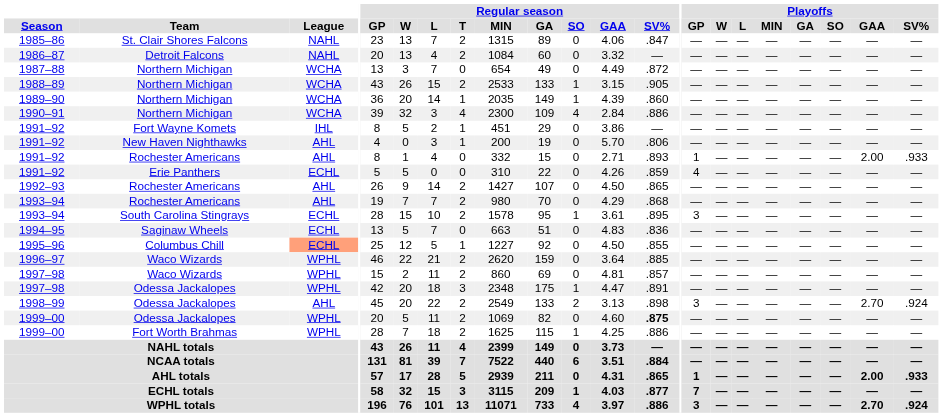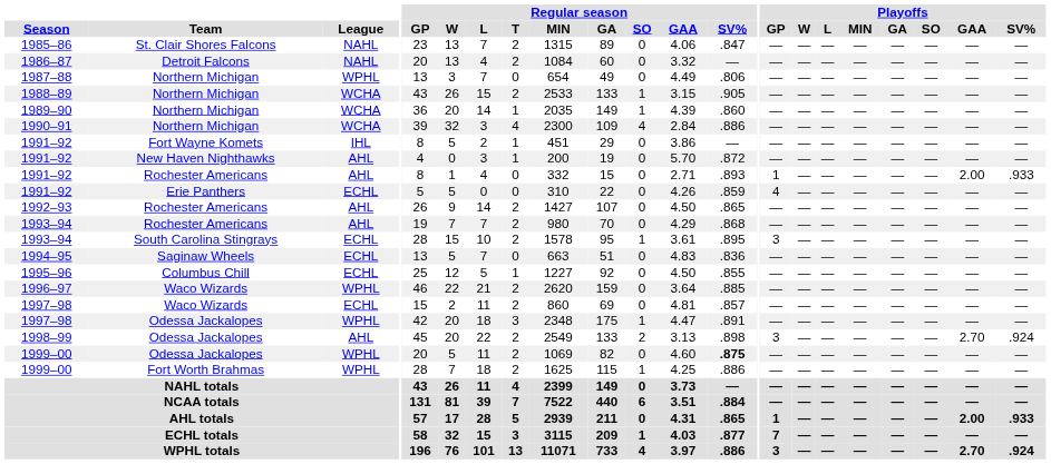 <table border="0" cellpadding="1" cellspacing="0" style="text-align:center; width:80em">
 <tr bgcolor="#e0e0e0">
 <th colspan="3" bgcolor="#ffffff"></th>
 <th rowspan="99" bgcolor="#ffffff"></th>
 <th colspan="9"><a href='#'>Regular season</a></th>
 <th rowspan="99" bgcolor="#ffffff"></th>
 <th colspan="8"><a href='#'>Playoffs</a></th>
 </tr>
 <tr bgcolor="#e0e0e0">
 <th><a href='#'>Season</a></th>
 <th>Team</th>
 <th>League</th>
 <th>GP</th>
 <th>W</th>
 <th>L</th>
 <th>T</th>
 <th>MIN</th>
 <th>GA</th>
 <th><a href='#'>SO</a></th>
 <th><a href='#'>GAA</a></th>
 <th><a href='#'>SV%</a></th>
 <th>GP</th>
 <th>W</th>
 <th>L</th>
 <th>MIN</th>
 <th>GA</th>
 <th>SO</th>
 <th>GAA</th>
 <th>SV%</th>
 </tr>
 <tr>
 <td><a href='#'>1985–86</a></td>
 <td><a href='#'>St. Clair Shores Falcons</a></td>
 <td><a href='#'>NAHL</a></td>
 <td>23</td>
 <td>13</td>
 <td>7</td>
 <td>2</td>
 <td>1315</td>
 <td>89</td>
 <td>0</td>
 <td>4.06</td>
 <td>.847</td>
 <td>—</td>
 <td>—</td>
 <td>—</td>
 <td>—</td>
 <td>—</td>
 <td>—</td>
 <td>—</td>
 <td>—</td>
 </tr>
 <tr bgcolor="f0f0f0">
 <td><a href='#'>1986–87</a></td>
 <td><a href='#'>Detroit Falcons</a></td>
 <td><a href='#'>NAHL</a></td>
 <td>20</td>
 <td>13</td>
 <td>4</td>
 <td>2</td>
 <td>1084</td>
 <td>60</td>
 <td>0</td>
 <td>3.32</td>
 <td>—</td>
 <td>—</td>
 <td>—</td>
 <td>—</td>
 <td>—</td>
 <td>—</td>
 <td>—</td>
 <td>—</td>
 <td>—</td>
 </tr>
 <tr>
 <td><a href='#'>1987–88</a></td>
 <td><a href='#'>Northern Michigan</a></td>
-<td><a href='#'>WCHA</a></td>
+<td><a href='#'>WPHL</a></td>
 <td>13</td>
 <td>3</td>
 <td>7</td>
 <td>0</td>
 <td>654</td>
 <td>49</td>
 <td>0</td>
 <td>4.49</td>
-<td>.872</td>
+<td>.806</td>
 <td>—</td>
 <td>—</td>
 <td>—</td>
 <td>—</td>
 <td>—</td>
 <td>—</td>
 <td>—</td>
 <td>—</td>
 </tr>
 <tr bgcolor="f0f0f0">
 <td><a href='#'>1988–89</a></td>
 <td><a href='#'>Northern Michigan</a></td>
 <td><a href='#'>WCHA</a></td>
 <td>43</td>
 <td>26</td>
 <td>15</td>
 <td>2</td>
 <td>2533</td>
 <td>133</td>
 <td>1</td>
 <td>3.15</td>
 <td>.905</td>
 <td>—</td>
 <td>—</td>
 <td>—</td>
 <td>—</td>
 <td>—</td>
 <td>—</td>
 <td>—</td>
 <td>—</td>
 </tr>
 <tr>
 <td><a href='#'>1989–90</a></td>
 <td><a href='#'>Northern Michigan</a></td>
 <td><a href='#'>WCHA</a></td>
 <td>36</td>
 <td>20</td>
 <td>14</td>
 <td>1</td>
 <td>2035</td>
 <td>149</td>
 <td>1</td>
 <td>4.39</td>
 <td>.860</td>
 <td>—</td>
 <td>—</td>
 <td>—</td>
 <td>—</td>
 <td>—</td>
 <td>—</td>
 <td>—</td>
 <td>—</td>
 </tr>
 <tr bgcolor="f0f0f0">
 <td><a href='#'>1990–91</a></td>
 <td><a href='#'>Northern Michigan</a></td>
 <td><a href='#'>WCHA</a></td>
 <td>39</td>
 <td>32</td>
 <td>3</td>
 <td>4</td>
 <td>2300</td>
 <td>109</td>
 <td>4</td>
 <td>2.84</td>
 <td>.886</td>
 <td>—</td>
 <td>—</td>
 <td>—</td>
 <td>—</td>
 <td>—</td>
 <td>—</td>
 <td>—</td>
 <td>—</td>
 </tr>
 <tr>
 <td><a href='#'>1991–92</a></td>
 <td><a href='#'>Fort Wayne Komets</a></td>
 <td><a href='#'>IHL</a></td>
 <td>8</td>
 <td>5</td>
 <td>2</td>
 <td>1</td>
 <td>451</td>
 <td>29</td>
 <td>0</td>
 <td>3.86</td>
 <td>—</td>
 <td>—</td>
 <td>—</td>
 <td>—</td>
 <td>—</td>
 <td>—</td>
 <td>—</td>
 <td>—</td>
 <td>—</td>
 </tr>
 <tr bgcolor="f0f0f0">
 <td><a href='#'>1991–92</a></td>
 <td><a href='#'>New Haven Nighthawks</a></td>
 <td><a href='#'>AHL</a></td>
 <td>4</td>
 <td>0</td>
 <td>3</td>
 <td>1</td>
 <td>200</td>
 <td>19</td>
 <td>0</td>
 <td>5.70</td>
-<td>.806</td>
+<td>.872</td>
 <td>—</td>
 <td>—</td>
 <td>—</td>
 <td>—</td>
 <td>—</td>
 <td>—</td>
 <td>—</td>
 <td>—</td>
 </tr>
 <tr>
 <td><a href='#'>1991–92</a></td>
 <td><a href='#'>Rochester Americans</a></td>
 <td><a href='#'>AHL</a></td>
 <td>8</td>
 <td>1</td>
 <td>4</td>
 <td>0</td>
 <td>332</td>
 <td>15</td>
 <td>0</td>
 <td>2.71</td>
 <td>.893</td>
 <td>1</td>
 <td>—</td>
 <td>—</td>
 <td>—</td>
 <td>—</td>
 <td>—</td>
 <td>2.00</td>
 <td>.933</td>
 </tr>
 <tr bgcolor="f0f0f0">
 <td><a href='#'>1991–92</a></td>
 <td><a href='#'>Erie Panthers</a></td>
 <td><a href='#'>ECHL</a></td>
 <td>5</td>
 <td>5</td>
 <td>0</td>
 <td>0</td>
 <td>310</td>
 <td>22</td>
 <td>0</td>
 <td>4.26</td>
 <td>.859</td>
 <td>4</td>
 <td>—</td>
 <td>—</td>
 <td>—</td>
 <td>—</td>
 <td>—</td>
 <td>—</td>
 <td>—</td>
 </tr>
 <tr>
 <td><a href='#'>1992–93</a></td>
 <td><a href='#'>Rochester Americans</a></td>
 <td><a href='#'>AHL</a></td>
 <td>26</td>
 <td>9</td>
 <td>14</td>
 <td>2</td>
 <td>1427</td>
 <td>107</td>
 <td>0</td>
 <td>4.50</td>
 <td>.865</td>
 <td>—</td>
 <td>—</td>
 <td>—</td>
 <td>—</td>
 <td>—</td>
 <td>—</td>
 <td>—</td>
 <td>—</td>
 </tr>
 <tr bgcolor="f0f0f0">
 <td><a href='#'>1993–94</a></td>
 <td><a href='#'>Rochester Americans</a></td>
 <td><a href='#'>AHL</a></td>
 <td>19</td>
 <td>7</td>
 <td>7</td>
 <td>2</td>
 <td>980</td>
 <td>70</td>
 <td>0</td>
 <td>4.29</td>
 <td>.868</td>
 <td>—</td>
 <td>—</td>
 <td>—</td>
 <td>—</td>
 <td>—</td>
 <td>—</td>
 <td>—</td>
 <td>—</td>
 </tr>
 <tr>
 <td><a href='#'>1993–94</a></td>
 <td><a href='#'>South Carolina Stingrays</a></td>
 <td><a href='#'>ECHL</a></td>
 <td>28</td>
 <td>15</td>
 <td>10</td>
 <td>2</td>
 <td>1578</td>
 <td>95</td>
 <td>1</td>
 <td>3.61</td>
 <td>.895</td>
 <td>3</td>
 <td>—</td>
 <td>—</td>
 <td>—</td>
 <td>—</td>
 <td>—</td>
 <td>—</td>
 <td>—</td>
 </tr>
 <tr bgcolor="f0f0f0">
 <td><a href='#'>1994–95</a></td>
 <td><a href='#'>Saginaw Wheels</a></td>
 <td><a href='#'>ECHL</a></td>
 <td>13</td>
 <td>5</td>
 <td>7</td>
 <td>0</td>
 <td>663</td>
 <td>51</td>
 <td>0</td>
 <td>4.83</td>
 <td>.836</td>
 <td>—</td>
 <td>—</td>
 <td>—</td>
 <td>—</td>
 <td>—</td>
 <td>—</td>
 <td>—</td>
 <td>—</td>
 </tr>
 <tr>
 <td><a href='#'>1995–96</a></td>
 <td><a href='#'>Columbus Chill</a></td>
-<td style="background: lightsalmon;"><a href='#'>ECHL</a></td>
+<td><a href='#'>ECHL</a></td>
 <td>25</td>
 <td>12</td>
 <td>5</td>
 <td>1</td>
 <td>1227</td>
 <td>92</td>
 <td>0</td>
 <td>4.50</td>
 <td>.855</td>
 <td>—</td>
 <td>—</td>
 <td>—</td>
 <td>—</td>
 <td>—</td>
 <td>—</td>
 <td>—</td>
 <td>—</td>
 </tr>
 <tr bgcolor="f0f0f0">
 <td><a href='#'>1996–97</a></td>
 <td><a href='#'>Waco Wizards</a></td>
 <td><a href='#'>WPHL</a></td>
 <td>46</td>
 <td>22</td>
 <td>21</td>
 <td>2</td>
 <td>2620</td>
 <td>159</td>
 <td>0</td>
 <td>3.64</td>
 <td>.885</td>
 <td>—</td>
 <td>—</td>
 <td>—</td>
 <td>—</td>
 <td>—</td>
 <td>—</td>
 <td>—</td>
 <td>—</td>
 </tr>
 <tr>
 <td><a href='#'>1997–98</a></td>
 <td><a href='#'>Waco Wizards</a></td>
-<td><a href='#'>WPHL</a></td>
+<td><a href='#'>ECHL</a></td>
 <td>15</td>
 <td>2</td>
 <td>11</td>
 <td>2</td>
 <td>860</td>
 <td>69</td>
 <td>0</td>
 <td>4.81</td>
 <td>.857</td>
 <td>—</td>
 <td>—</td>
 <td>—</td>
 <td>—</td>
 <td>—</td>
 <td>—</td>
 <td>—</td>
 <td>—</td>
 </tr>
 <tr bgcolor="f0f0f0">
 <td><a href='#'>1997–98</a></td>
 <td><a href='#'>Odessa Jackalopes</a></td>
 <td><a href='#'>WPHL</a></td>
 <td>42</td>
 <td>20</td>
 <td>18</td>
 <td>3</td>
 <td>2348</td>
 <td>175</td>
 <td>1</td>
 <td>4.47</td>
 <td>.891</td>
 <td>—</td>
 <td>—</td>
 <td>—</td>
 <td>—</td>
 <td>—</td>
 <td>—</td>
 <td>—</td>
 <td>—</td>
 </tr>
 <tr>
 <td><a href='#'>1998–99</a></td>
 <td><a href='#'>Odessa Jackalopes</a></td>
 <td><a href='#'>AHL</a></td>
 <td>45</td>
 <td>20</td>
 <td>22</td>
 <td>2</td>
 <td>2549</td>
 <td>133</td>
 <td>2</td>
 <td>3.13</td>
 <td>.898</td>
 <td>3</td>
 <td>—</td>
 <td>—</td>
 <td>—</td>
 <td>—</td>
 <td>—</td>
 <td>2.70</td>
 <td>.924</td>
 </tr>
 <tr bgcolor="f0f0f0">
 <td><a href='#'>1999–00</a></td>
 <td><a href='#'>Odessa Jackalopes</a></td>
 <td><a href='#'>WPHL</a></td>
 <td>20</td>
 <td>5</td>
 <td>11</td>
 <td>2</td>
 <td>1069</td>
 <td>82</td>
 <td>0</td>
 <td>4.60</td>
 <td><strong>.875</strong></td>
 <td>—</td>
 <td>—</td>
 <td>—</td>
 <td>—</td>
 <td>—</td>
 <td>—</td>
 <td>—</td>
 <td>—</td>
 </tr>
 <tr>
 <td><a href='#'>1999–00</a></td>
 <td><a href='#'>Fort Worth Brahmas</a></td>
 <td><a href='#'>WPHL</a></td>
 <td>28</td>
 <td>7</td>
 <td>18</td>
 <td>2</td>
 <td>1625</td>
 <td>115</td>
 <td>1</td>
 <td>4.25</td>
 <td>.886</td>
 <td>—</td>
 <td>—</td>
 <td>—</td>
 <td>—</td>
 <td>—</td>
 <td>—</td>
 <td>—</td>
 <td>—</td>
 </tr>
 <tr bgcolor="#e0e0e0">
 <th colspan="3">NAHL totals</th>
 <th>43</th>
 <th>26</th>
 <th>11</th>
 <th>4</th>
 <th>2399</th>
 <th>149</th>
 <th>0</th>
 <th>3.73</th>
 <th>—</th>
 <th>—</th>
 <th>—</th>
 <th>—</th>
 <th>—</th>
 <th>—</th>
 <th>—</th>
 <th>—</th>
 <th>—</th>
 </tr>
 <tr bgcolor="#e0e0e0">
 <th colspan="3">NCAA totals</th>
 <th>131</th>
 <th>81</th>
 <th>39</th>
 <th>7</th>
 <th>7522</th>
 <th>440</th>
 <th>6</th>
 <th>3.51</th>
 <th>.884</th>
 <th>—</th>
 <th>—</th>
 <th>—</th>
 <th>—</th>
 <th>—</th>
 <th>—</th>
 <th>—</th>
 <th>—</th>
 </tr>
 <tr bgcolor="#e0e0e0">
 <th colspan="3">AHL totals</th>
 <th>57</th>
 <th>17</th>
 <th>28</th>
 <th>5</th>
 <th>2939</th>
 <th>211</th>
 <th>0</th>
 <th>4.31</th>
 <th>.865</th>
 <th>1</th>
 <th>—</th>
 <th>—</th>
 <th>—</th>
 <th>—</th>
 <th>—</th>
 <th>2.00</th>
 <th>.933</th>
 </tr>
 <tr bgcolor="#e0e0e0">
 <th colspan="3">ECHL totals</th>
 <th>58</th>
 <th>32</th>
 <th>15</th>
 <th>3</th>
 <th>3115</th>
 <th>209</th>
 <th>1</th>
 <th>4.03</th>
 <th>.877</th>
 <th>7</th>
 <th>—</th>
 <th>—</th>
 <th>—</th>
 <th>—</th>
 <th>—</th>
 <th>—</th>
 <th>—</th>
 </tr>
 <tr bgcolor="#e0e0e0">
 <th colspan="3">WPHL totals</th>
 <th>196</th>
 <th>76</th>
 <th>101</th>
 <th>13</th>
 <th>11071</th>
 <th>733</th>
 <th>4</th>
 <th>3.97</th>
 <th>.886</th>
 <th>3</th>
 <th>—</th>
 <th>—</th>
 <th>—</th>
 <th>—</th>
 <th>—</th>
 <th>2.70</th>
 <th>.924</th>
 </tr>
 </table>
